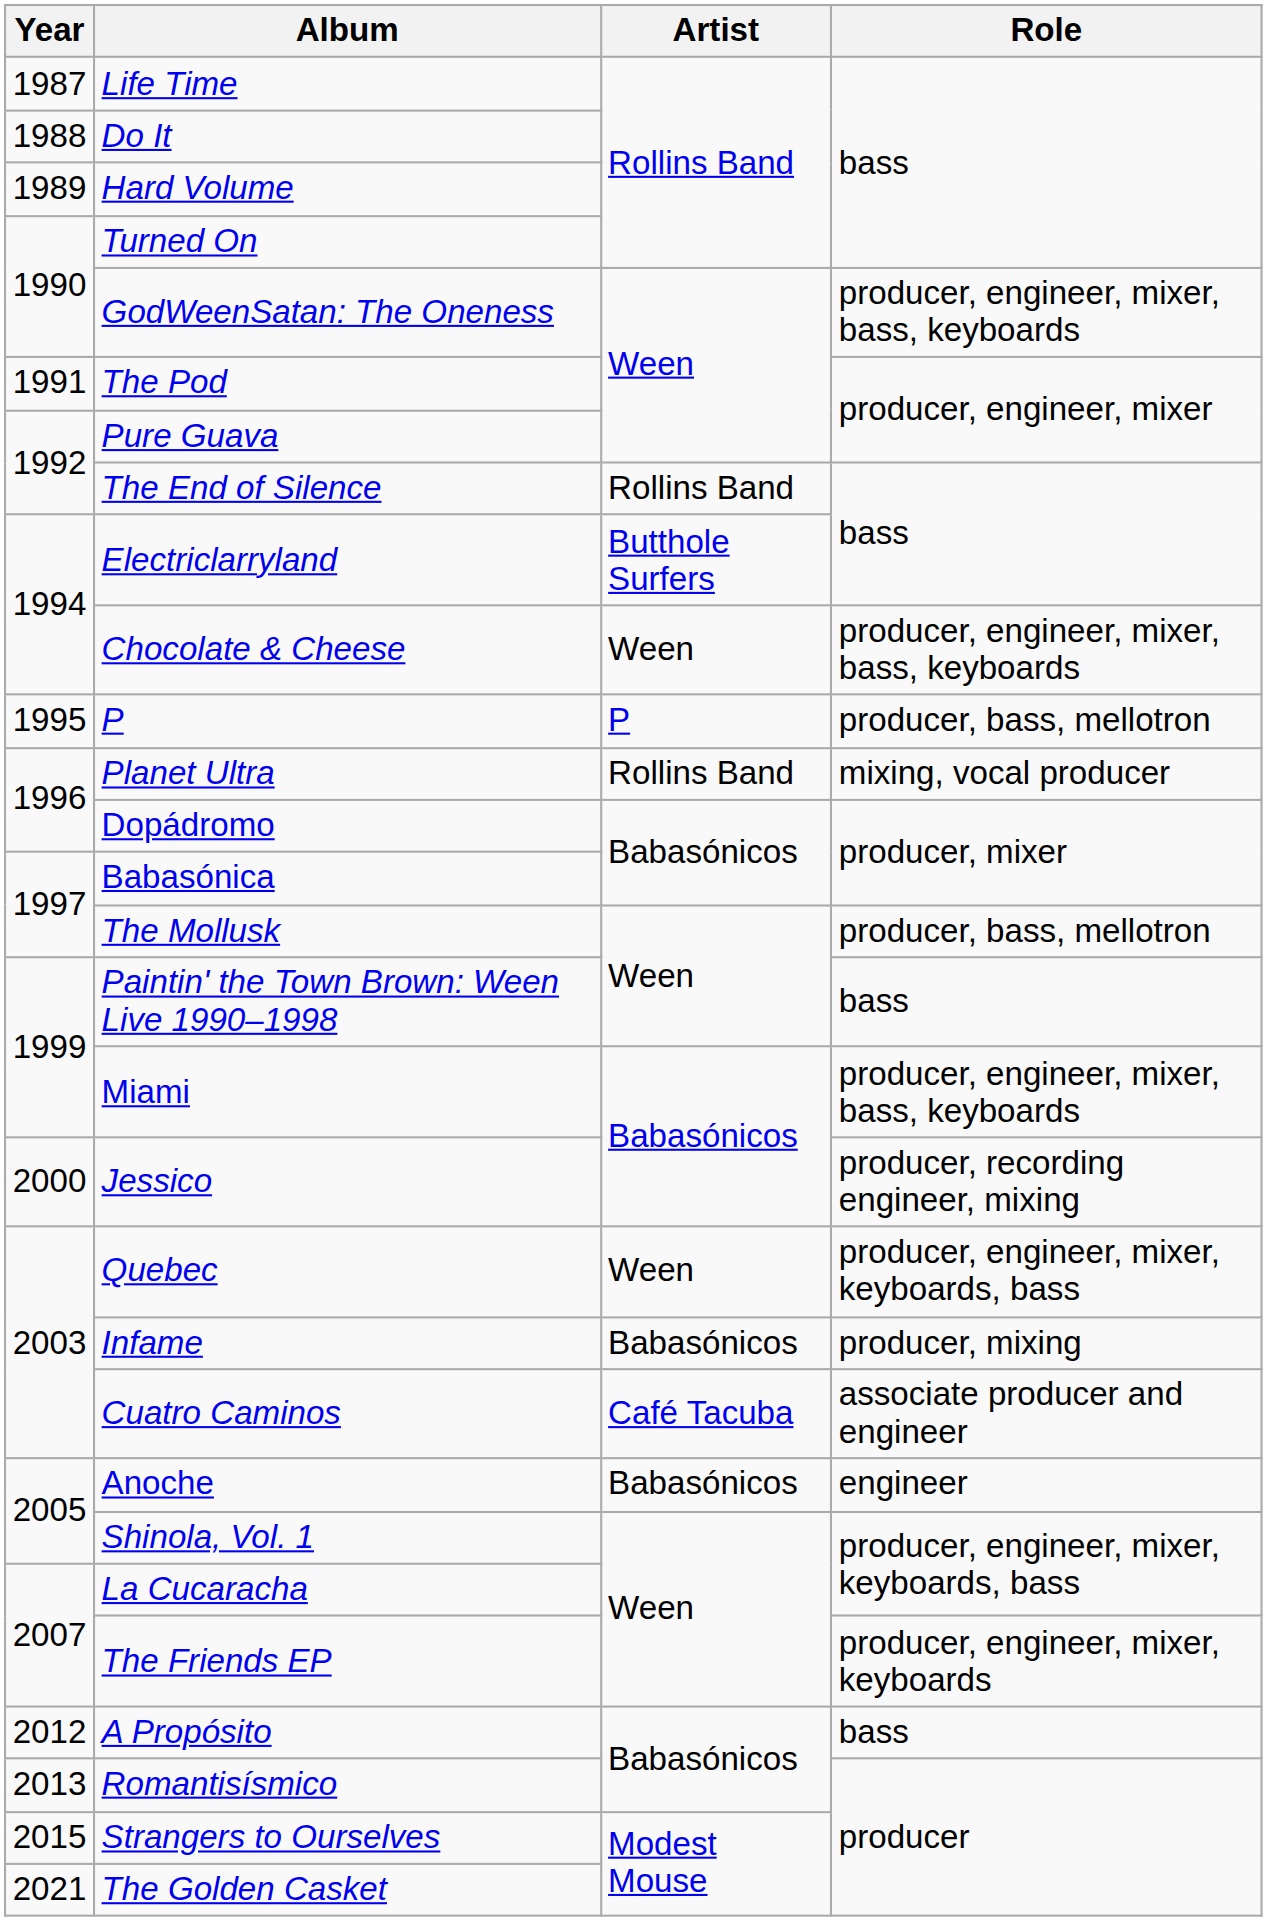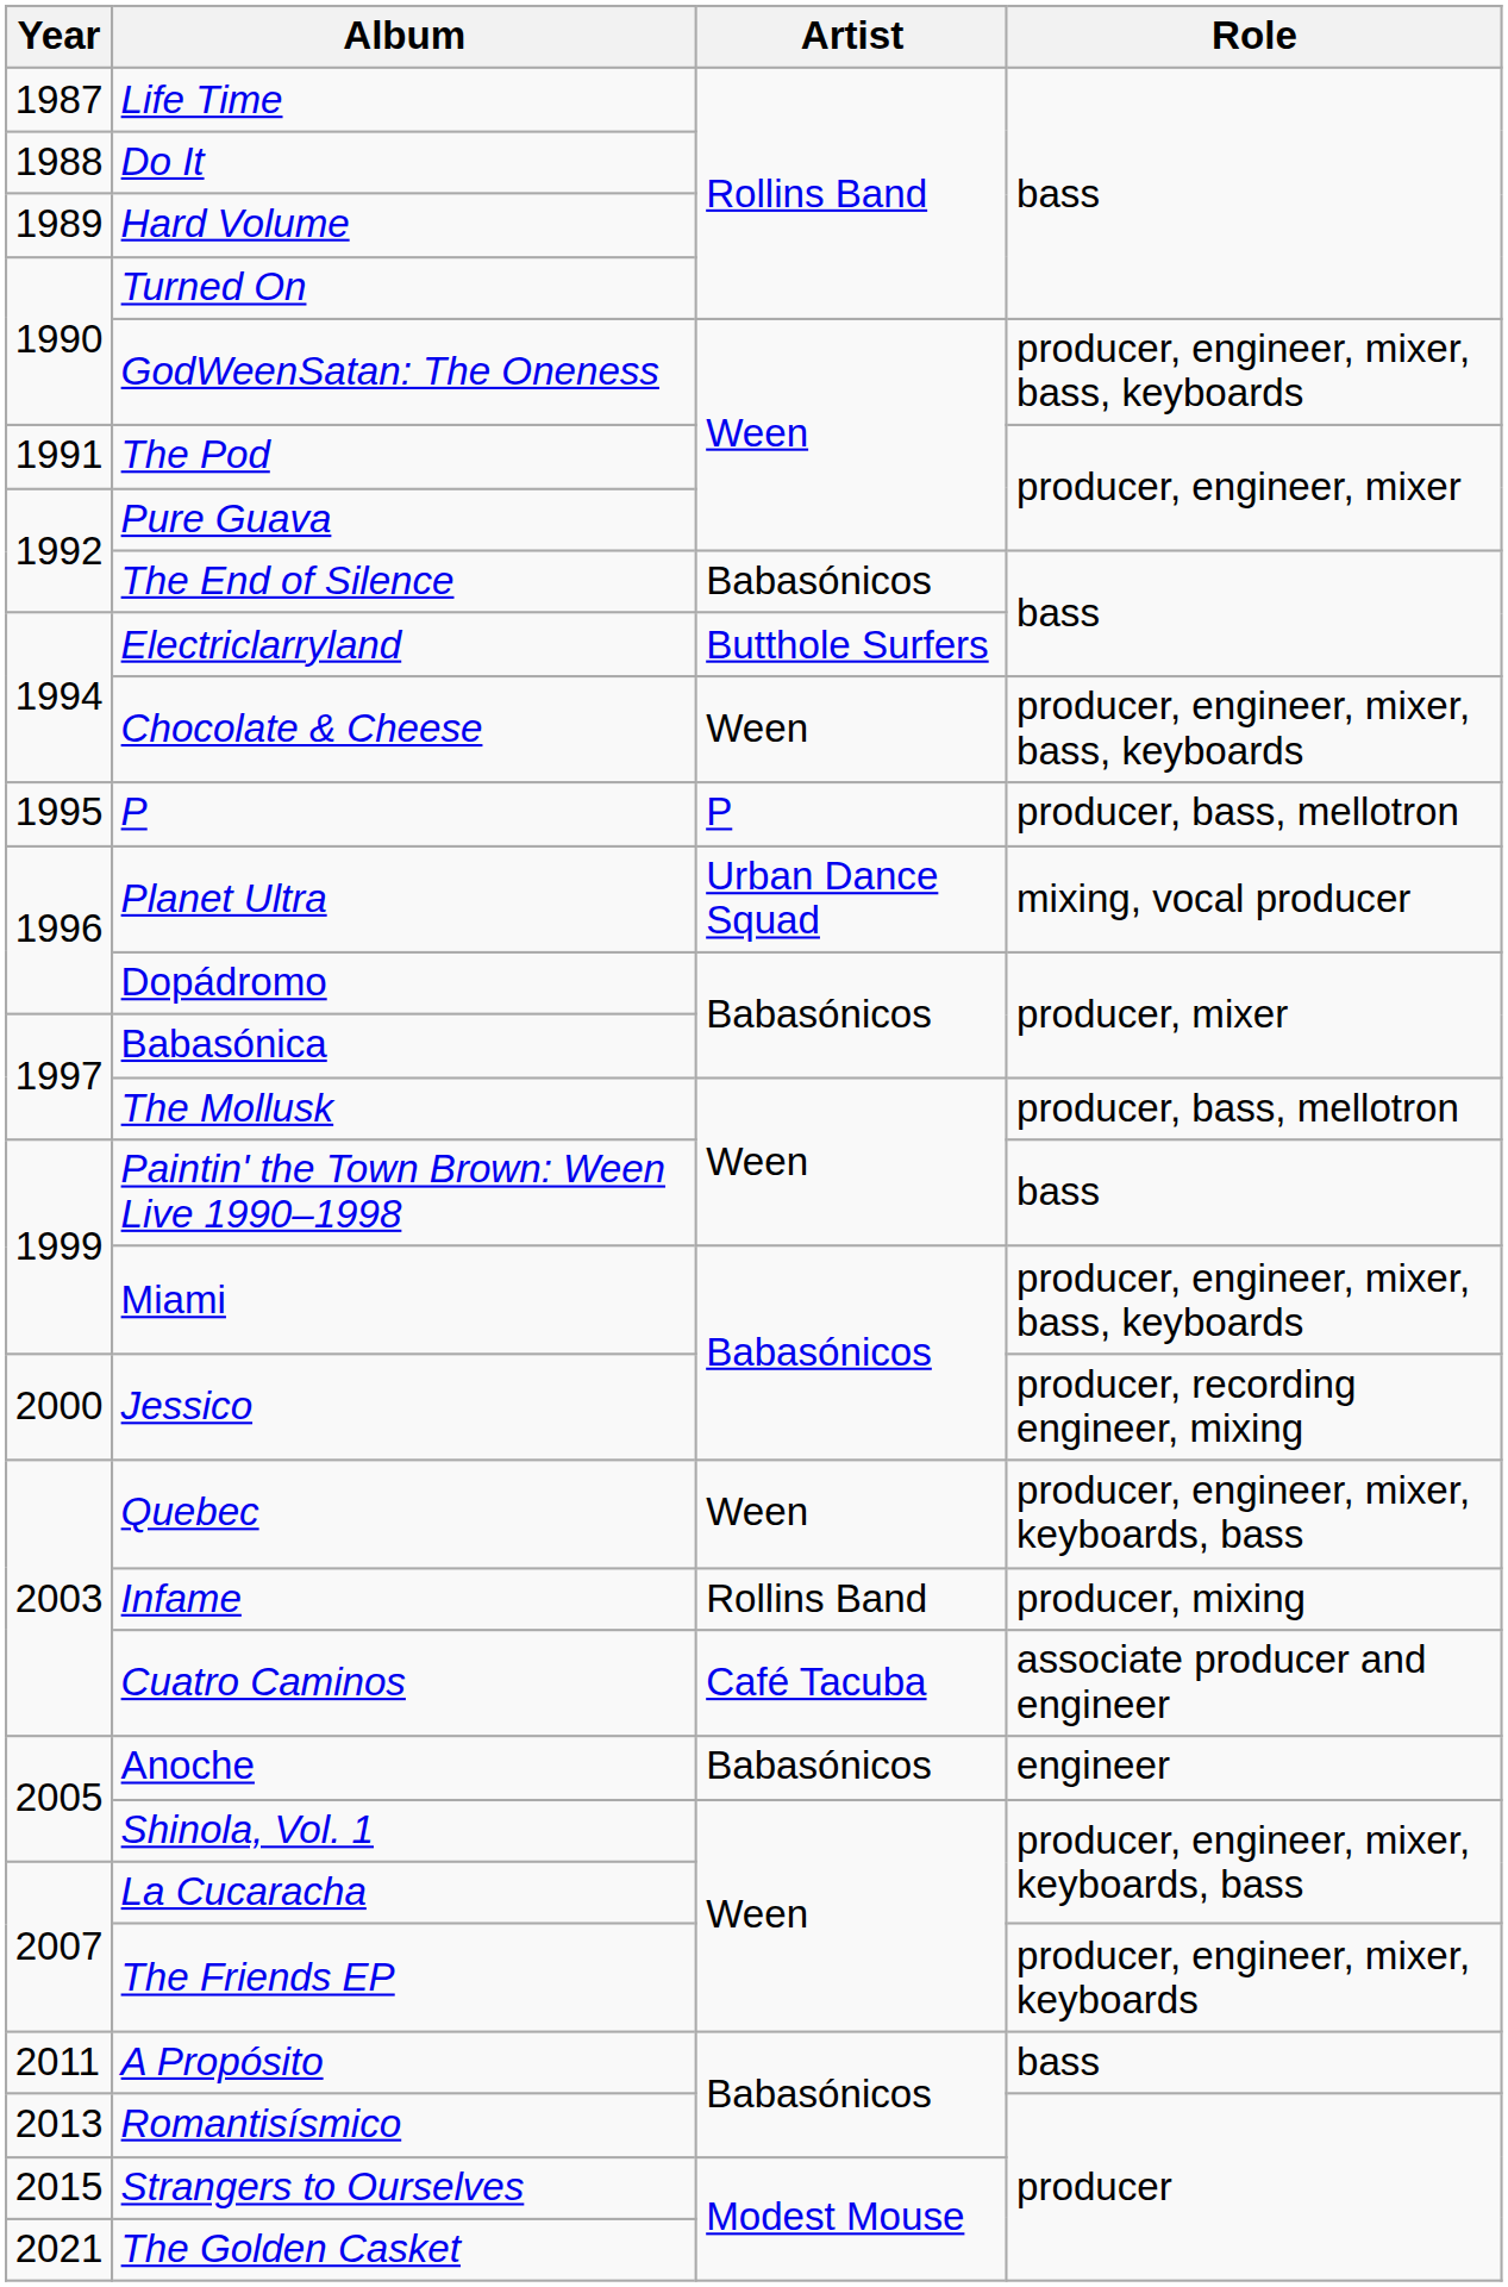 <table class="wikitable">
 <tr>
 <th>Year</th>
 <th>Album</th>
 <th>Artist</th>
 <th>Role</th>
 </tr>
 <tr>
 <td>1987</td>
 <td><em><a href='#'>Life Time</a></em></td>
 <td rowspan="4"><a href='#'>Rollins Band</a></td>
 <td rowspan="4">bass</td>
 </tr>
 <tr>
 <td>1988</td>
 <td><em><a href='#'>Do It</a></em></td>
 </tr>
 <tr>
 <td>1989</td>
 <td><em><a href='#'>Hard Volume</a></em></td>
 </tr>
 <tr>
 <td rowspan="2">1990</td>
 <td><em><a href='#'>Turned On</a></em></td>
 </tr>
 <tr>
 <td><em><a href='#'>GodWeenSatan: The Oneness</a></em></td>
 <td rowspan="3"><a href='#'>Ween</a></td>
 <td>producer, engineer, mixer, bass, keyboards</td>
 </tr>
 <tr>
 <td>1991</td>
 <td><em><a href='#'>The Pod</a></em></td>
 <td rowspan="2">producer, engineer, mixer</td>
 </tr>
 <tr>
 <td rowspan="2">1992</td>
 <td><em><a href='#'>Pure Guava</a></em></td>
 </tr>
 <tr>
 <td><em><a href='#'>The End of Silence</a></em></td>
-<td>Rollins Band</td>
+<td>Babasónicos</td>
 <td rowspan="2">bass</td>
 </tr>
 <tr>
 <td rowspan="2">1994</td>
 <td><em><a href='#'>Electriclarryland</a></em></td>
 <td><a href='#'>Butthole Surfers</a></td>
 </tr>
 <tr>
 <td><em><a href='#'>Chocolate & Cheese</a></em></td>
 <td>Ween</td>
 <td>producer, engineer, mixer, bass, keyboards</td>
 </tr>
 <tr>
 <td>1995</td>
 <td><em><a href='#'>P</a></em></td>
 <td><a href='#'>P</a></td>
 <td>producer, bass, mellotron</td>
 </tr>
 <tr>
 <td rowspan="2">1996</td>
 <td><em><a href='#'>Planet Ultra</a></em></td>
-<td>Rollins Band</td>
+<td><a href='#'>Urban Dance Squad</a></td>
 <td>mixing, vocal producer</td>
 </tr>
 <tr>
 <td><a href='#'>Dopádromo</a></td>
 <td rowspan="2">Babasónicos</td>
 <td rowspan="2">producer, mixer</td>
 </tr>
 <tr>
 <td rowspan="2">1997</td>
 <td><a href='#'>Babasónica</a></td>
 </tr>
 <tr>
 <td><em><a href='#'>The Mollusk</a></em></td>
 <td rowspan="2">Ween</td>
 <td>producer, bass, mellotron</td>
 </tr>
 <tr>
 <td rowspan="2">1999</td>
 <td><em><a href='#'>Paintin' the Town Brown: Ween Live 1990–1998</a></em></td>
 <td>bass</td>
 </tr>
 <tr>
 <td><a href='#'>Miami</a></td>
 <td rowspan="2"><a href='#'>Babasónicos</a></td>
 <td>producer, engineer, mixer, bass, keyboards</td>
 </tr>
 <tr>
 <td>2000</td>
 <td><em><a href='#'>Jessico</a></em></td>
 <td>producer, recording engineer, mixing</td>
 </tr>
 <tr>
 <td rowspan="3">2003</td>
 <td><em><a href='#'>Quebec</a></em></td>
 <td>Ween</td>
 <td>producer, engineer, mixer, keyboards, bass</td>
 </tr>
 <tr>
 <td><em><a href='#'>Infame</a></em></td>
-<td>Babasónicos</td>
+<td>Rollins Band</td>
 <td>producer, mixing</td>
 </tr>
 <tr>
 <td><em><a href='#'>Cuatro Caminos</a></em></td>
 <td><a href='#'>Café Tacuba</a></td>
 <td>associate producer and engineer</td>
 </tr>
 <tr>
 <td rowspan="2">2005</td>
 <td><a href='#'>Anoche</a></td>
 <td>Babasónicos</td>
 <td>engineer</td>
 </tr>
 <tr>
 <td><em><a href='#'>Shinola, Vol. 1</a></em></td>
 <td rowspan="3">Ween</td>
 <td rowspan="2">producer, engineer, mixer, keyboards, bass</td>
 </tr>
 <tr>
 <td rowspan="2">2007</td>
 <td><em><a href='#'>La Cucaracha</a></em></td>
 </tr>
 <tr>
 <td><em><a href='#'>The Friends EP</a></em></td>
 <td>producer, engineer, mixer, keyboards</td>
 </tr>
 <tr>
-<td>2012</td>
+<td>2011</td>
 <td><em><a href='#'>A Propósito</a></em></td>
 <td rowspan="2">Babasónicos</td>
 <td>bass</td>
 </tr>
 <tr>
 <td>2013</td>
 <td><em><a href='#'>Romantisísmico</a></em></td>
 <td rowspan="3">producer</td>
 </tr>
 <tr>
 <td>2015</td>
 <td><em><a href='#'>Strangers to Ourselves</a></em></td>
 <td rowspan="2"><a href='#'>Modest Mouse</a></td>
 </tr>
 <tr>
 <td>2021</td>
 <td><em><a href='#'>The Golden Casket</a></em></td>
 </tr>
 </table>
